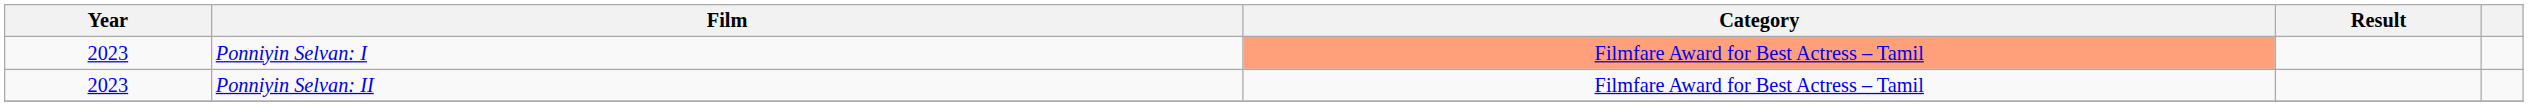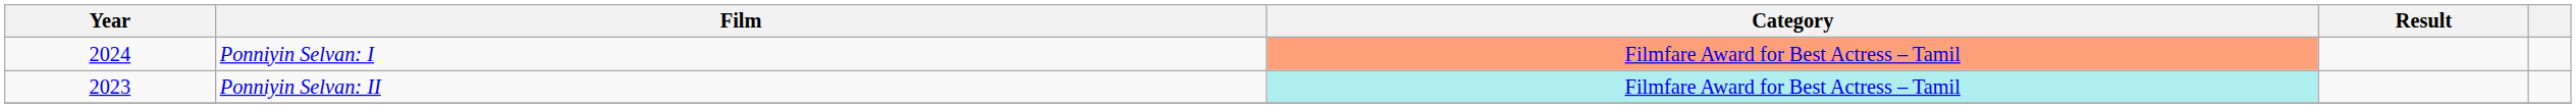 <table class="wikitable sortable" style="width:100%;">
 <tr>
 <th style="width:5%;">Year</th>
 <th style="width:25%;">Film</th>
 <th style="width:25%;">Category</th>
 <th style="width:5%;">Result</th>
 <th style="width:1%;" class="unsortable"></th>
 </tr>
 <tr>
-<td style="text-align:center;"><a href='#'>2023</a></td>
+<td style="text-align:center;"><a href='#'>2024</a></td>
 <td><em><a href='#'>Ponniyin Selvan: I</a></em></td>
 <td style="background: lightsalmon; text-align:center;"><a href='#'>Filmfare Award for Best Actress – Tamil</a></td>
 <td></td>
 <td style="text-align:center;"></td>
 </tr>
 <tr>
 <td style="text-align:center;"><a href='#'>2023</a></td>
 <td><em><a href='#'>Ponniyin Selvan: II</a></em></td>
-<td style="text-align:center;"><a href='#'>Filmfare Award for Best Actress – Tamil</a></td>
+<td style="background: paleturquoise; text-align:center;"><a href='#'>Filmfare Award for Best Actress – Tamil</a></td>
 <td></td>
 <td style="text-align:center;"></td>
 </tr>
 <tr>
 </tr>
 </table>
